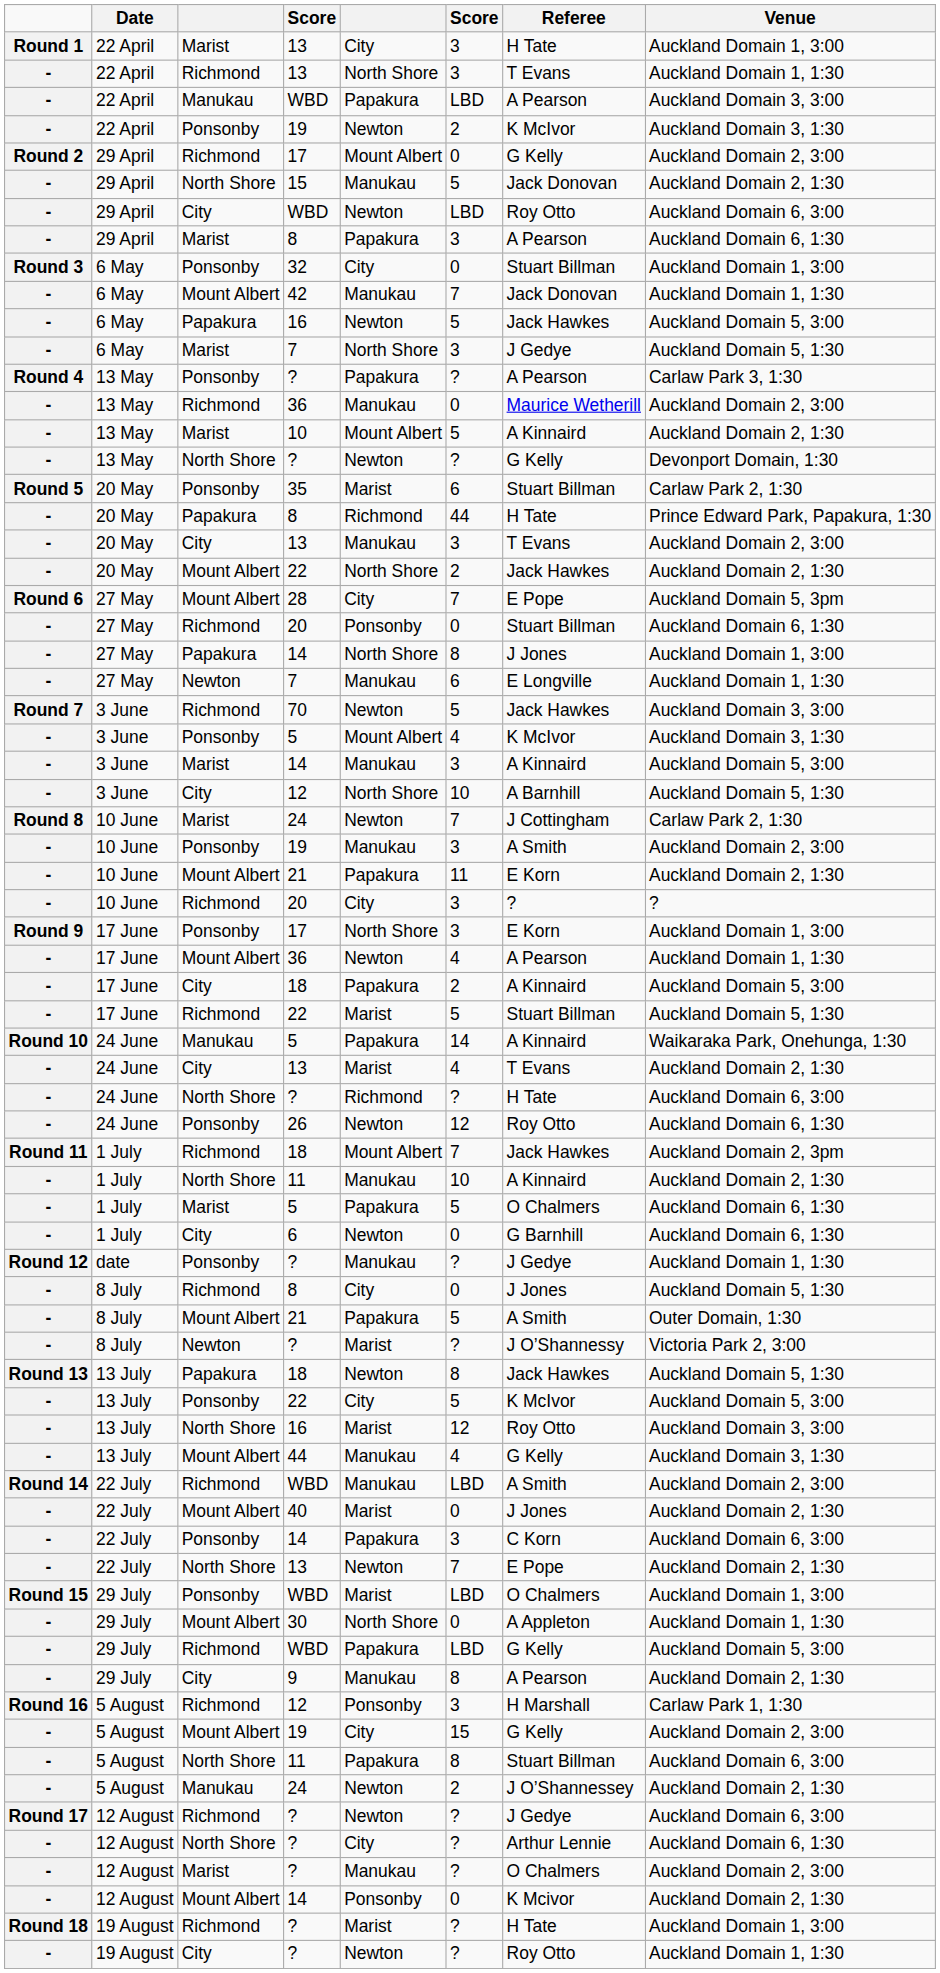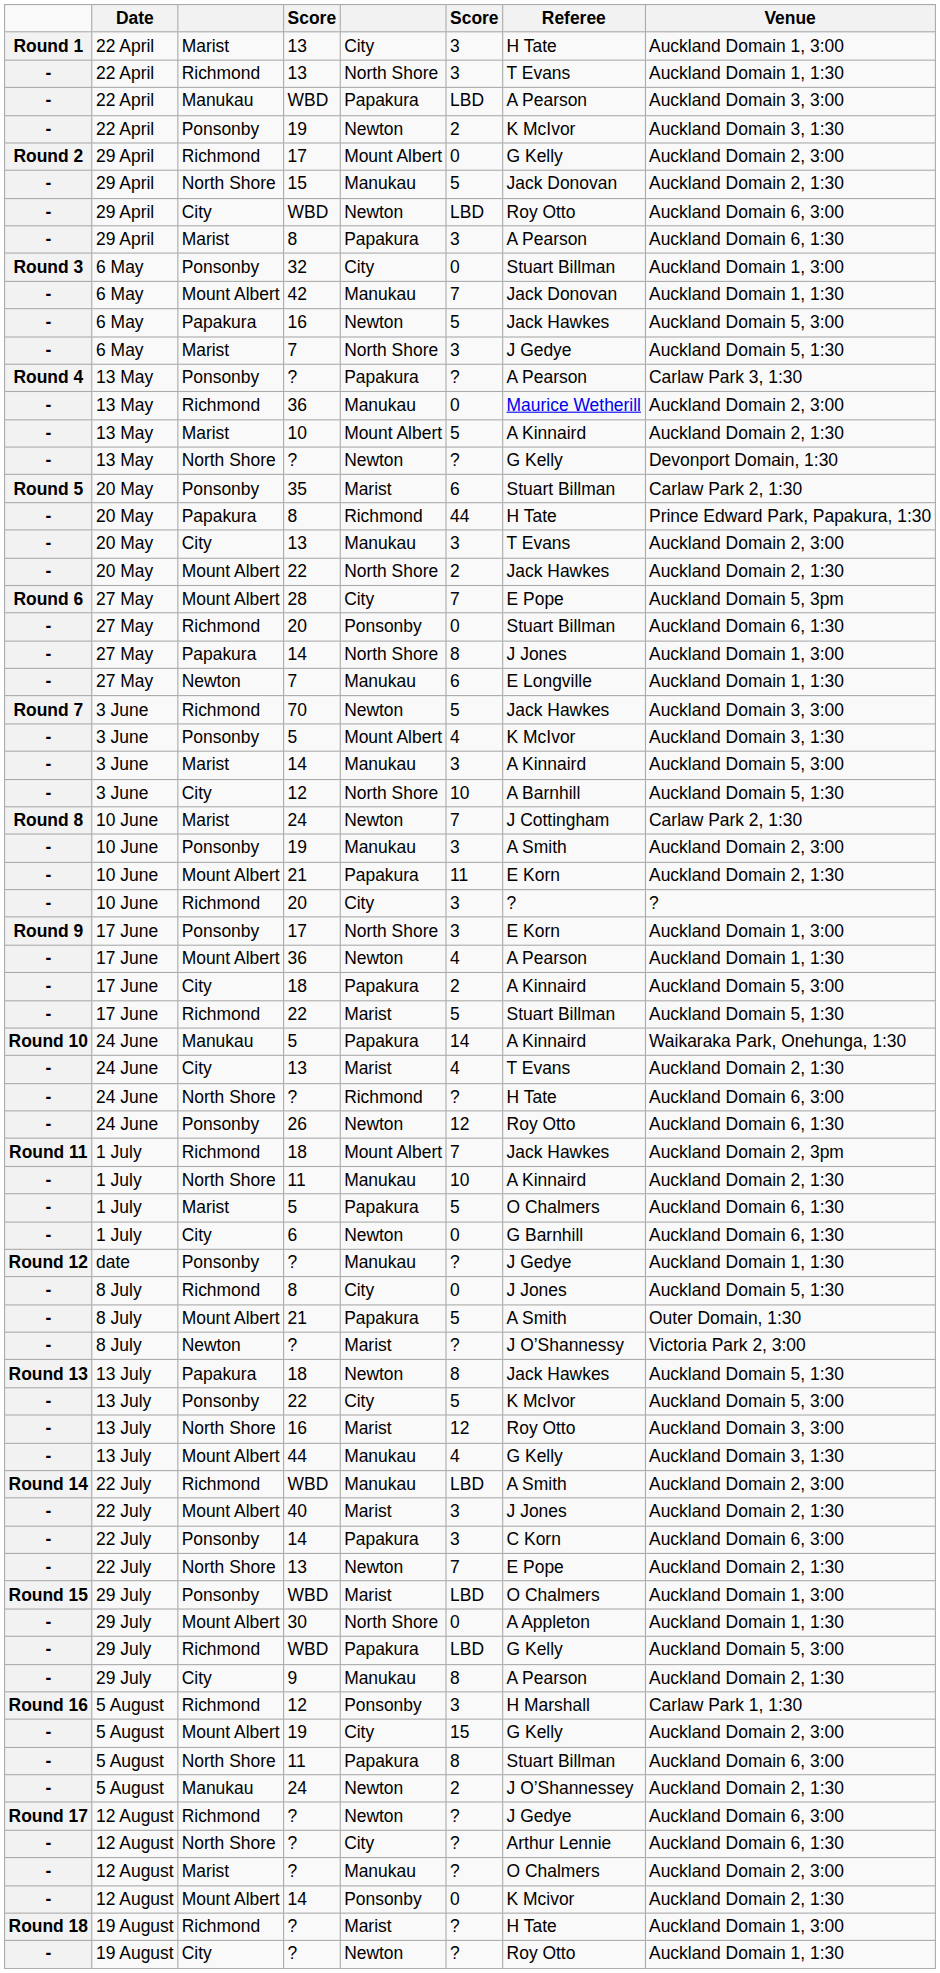 <table class="wikitable mw-collapsible">
 <tr>
 <td></td>
 <th scope="col">Date</th>
 <th scope="col"></th>
 <th scope="col">Score</th>
 <th scope="col"></th>
 <th scope="col">Score</th>
 <th scope="col">Referee</th>
 <th scope="col">Venue</th>
 </tr>
 <tr>
 <th scope="row">Round 1</th>
 <td>22 April</td>
 <td>Marist</td>
 <td>13</td>
 <td>City</td>
 <td>3</td>
 <td>H Tate</td>
 <td>Auckland Domain 1, 3:00</td>
 </tr>
 <tr>
 <th scope="row">-</th>
 <td>22 April</td>
 <td>Richmond</td>
 <td>13</td>
 <td>North Shore</td>
 <td>3</td>
 <td>T Evans</td>
 <td>Auckland Domain 1, 1:30</td>
 </tr>
 <tr>
 <th scope="row">-</th>
 <td>22 April</td>
 <td>Manukau</td>
 <td>WBD</td>
 <td>Papakura</td>
 <td>LBD</td>
 <td>A Pearson</td>
 <td>Auckland Domain 3, 3:00</td>
 </tr>
 <tr>
 <th scope="row">-</th>
 <td>22 April</td>
 <td>Ponsonby</td>
 <td>19</td>
 <td>Newton</td>
 <td>2</td>
 <td>K McIvor</td>
 <td>Auckland Domain 3, 1:30</td>
 </tr>
 <tr>
 <th scope="row">Round 2</th>
 <td>29 April</td>
 <td>Richmond</td>
 <td>17</td>
 <td>Mount Albert</td>
 <td>0</td>
 <td>G Kelly</td>
 <td>Auckland Domain 2, 3:00</td>
 </tr>
 <tr>
 <th scope="row">-</th>
 <td>29 April</td>
 <td>North Shore</td>
 <td>15</td>
 <td>Manukau</td>
 <td>5</td>
 <td>Jack Donovan</td>
 <td>Auckland Domain 2, 1:30</td>
 </tr>
 <tr>
 <th scope="row">-</th>
 <td>29 April</td>
 <td>City</td>
 <td>WBD</td>
 <td>Newton</td>
 <td>LBD</td>
 <td>Roy Otto</td>
 <td>Auckland Domain 6, 3:00</td>
 </tr>
 <tr>
 <th scope="row">-</th>
 <td>29 April</td>
 <td>Marist</td>
 <td>8</td>
 <td>Papakura</td>
 <td>3</td>
 <td>A Pearson</td>
 <td>Auckland Domain 6, 1:30</td>
 </tr>
 <tr>
 <th scope="row">Round 3</th>
 <td>6 May</td>
 <td>Ponsonby</td>
 <td>32</td>
 <td>City</td>
 <td>0</td>
 <td>Stuart Billman</td>
 <td>Auckland Domain 1, 3:00</td>
 </tr>
 <tr>
 <th scope="row">-</th>
 <td>6 May</td>
 <td>Mount Albert</td>
 <td>42</td>
 <td>Manukau</td>
 <td>7</td>
 <td>Jack Donovan</td>
 <td>Auckland Domain 1, 1:30</td>
 </tr>
 <tr>
 <th scope="row">-</th>
 <td>6 May</td>
 <td>Papakura</td>
 <td>16</td>
 <td>Newton</td>
 <td>5</td>
 <td>Jack Hawkes</td>
 <td>Auckland Domain 5, 3:00</td>
 </tr>
 <tr>
 <th scope="row">-</th>
 <td>6 May</td>
 <td>Marist</td>
 <td>7</td>
 <td>North Shore</td>
 <td>3</td>
 <td>J Gedye</td>
 <td>Auckland Domain 5, 1:30</td>
 </tr>
 <tr>
 <th scope="row">Round 4</th>
 <td>13 May</td>
 <td>Ponsonby</td>
 <td>?</td>
 <td>Papakura</td>
 <td>?</td>
 <td>A Pearson</td>
 <td>Carlaw Park 3, 1:30</td>
 </tr>
 <tr>
 <th scope="row">-</th>
 <td>13 May</td>
 <td>Richmond</td>
 <td>36</td>
 <td>Manukau</td>
 <td>0</td>
 <td><a href='#'>Maurice Wetherill</a></td>
 <td>Auckland Domain 2, 3:00</td>
 </tr>
 <tr>
 <th scope="row">-</th>
 <td>13 May</td>
 <td>Marist</td>
 <td>10</td>
 <td>Mount Albert</td>
 <td>5</td>
 <td>A Kinnaird</td>
 <td>Auckland Domain 2, 1:30</td>
 </tr>
 <tr>
 <th scope="row">-</th>
 <td>13 May</td>
 <td>North Shore</td>
 <td>?</td>
 <td>Newton</td>
 <td>?</td>
 <td>G Kelly</td>
 <td>Devonport Domain, 1:30</td>
 </tr>
 <tr>
 <th scope="row">Round 5</th>
 <td>20 May</td>
 <td>Ponsonby</td>
 <td>35</td>
 <td>Marist</td>
 <td>6</td>
 <td>Stuart Billman</td>
 <td>Carlaw Park 2, 1:30</td>
 </tr>
 <tr>
 <th scope="row">-</th>
 <td>20 May</td>
 <td>Papakura</td>
 <td>8</td>
 <td>Richmond</td>
 <td>44</td>
 <td>H Tate</td>
 <td>Prince Edward Park, Papakura, 1:30</td>
 </tr>
 <tr>
 <th scope="row">-</th>
 <td>20 May</td>
 <td>City</td>
 <td>13</td>
 <td>Manukau</td>
 <td>3</td>
 <td>T Evans</td>
 <td>Auckland Domain 2, 3:00</td>
 </tr>
 <tr>
 <th scope="row">-</th>
 <td>20 May</td>
 <td>Mount Albert</td>
 <td>22</td>
 <td>North Shore</td>
 <td>2</td>
 <td>Jack Hawkes</td>
 <td>Auckland Domain 2, 1:30</td>
 </tr>
 <tr>
 <th scope="row">Round 6</th>
 <td>27 May</td>
 <td>Mount Albert</td>
 <td>28</td>
 <td>City</td>
 <td>7</td>
 <td>E Pope</td>
 <td>Auckland Domain 5, 3pm</td>
 </tr>
 <tr>
 <th scope="row">-</th>
 <td>27 May</td>
 <td>Richmond</td>
 <td>20</td>
 <td>Ponsonby</td>
 <td>0</td>
 <td>Stuart Billman</td>
 <td>Auckland Domain 6, 1:30</td>
 </tr>
 <tr>
 <th scope="row">-</th>
 <td>27 May</td>
 <td>Papakura</td>
 <td>14</td>
 <td>North Shore</td>
 <td>8</td>
 <td>J Jones</td>
 <td>Auckland Domain 1, 3:00</td>
 </tr>
 <tr>
 <th scope="row">-</th>
 <td>27 May</td>
 <td>Newton</td>
 <td>7</td>
 <td>Manukau</td>
 <td>6</td>
 <td>E Longville</td>
 <td>Auckland Domain 1, 1:30</td>
 </tr>
 <tr>
 <th scope="row">Round 7</th>
 <td>3 June</td>
 <td>Richmond</td>
 <td>70</td>
 <td>Newton</td>
 <td>5</td>
 <td>Jack Hawkes</td>
 <td>Auckland Domain 3, 3:00</td>
 </tr>
 <tr>
 <th scope="row">-</th>
 <td>3 June</td>
 <td>Ponsonby</td>
 <td>5</td>
 <td>Mount Albert</td>
 <td>4</td>
 <td>K McIvor</td>
 <td>Auckland Domain 3, 1:30</td>
 </tr>
 <tr>
 <th scope="row">-</th>
 <td>3 June</td>
 <td>Marist</td>
 <td>14</td>
 <td>Manukau</td>
 <td>3</td>
 <td>A Kinnaird</td>
 <td>Auckland Domain 5, 3:00</td>
 </tr>
 <tr>
 <th scope="row">-</th>
 <td>3 June</td>
 <td>City</td>
 <td>12</td>
 <td>North Shore</td>
 <td>10</td>
 <td>A Barnhill</td>
 <td>Auckland Domain 5, 1:30</td>
 </tr>
 <tr>
 <th scope="row">Round 8</th>
 <td>10 June</td>
 <td>Marist</td>
 <td>24</td>
 <td>Newton</td>
 <td>7</td>
 <td>J Cottingham</td>
 <td>Carlaw Park 2, 1:30</td>
 </tr>
 <tr>
 <th scope="row">-</th>
 <td>10 June</td>
 <td>Ponsonby</td>
 <td>19</td>
 <td>Manukau</td>
 <td>3</td>
 <td>A Smith</td>
 <td>Auckland Domain 2, 3:00</td>
 </tr>
 <tr>
 <th scope="row">-</th>
 <td>10 June</td>
 <td>Mount Albert</td>
 <td>21</td>
 <td>Papakura</td>
 <td>11</td>
 <td>E Korn</td>
 <td>Auckland Domain 2, 1:30</td>
 </tr>
 <tr>
 <th scope="row">-</th>
 <td>10 June</td>
 <td>Richmond</td>
 <td>20</td>
 <td>City</td>
 <td>3</td>
 <td>?</td>
 <td>?</td>
 </tr>
 <tr>
 <th scope="row">Round 9</th>
 <td>17 June</td>
 <td>Ponsonby</td>
 <td>17</td>
 <td>North Shore</td>
 <td>3</td>
 <td>E Korn</td>
 <td>Auckland Domain 1, 3:00</td>
 </tr>
 <tr>
 <th scope="row">-</th>
 <td>17 June</td>
 <td>Mount Albert</td>
 <td>36</td>
 <td>Newton</td>
 <td>4</td>
 <td>A Pearson</td>
 <td>Auckland Domain 1, 1:30</td>
 </tr>
 <tr>
 <th scope="row">-</th>
 <td>17 June</td>
 <td>City</td>
 <td>18</td>
 <td>Papakura</td>
 <td>2</td>
 <td>A Kinnaird</td>
 <td>Auckland Domain 5, 3:00</td>
 </tr>
 <tr>
 <th scope="row">-</th>
 <td>17 June</td>
 <td>Richmond</td>
 <td>22</td>
 <td>Marist</td>
 <td>5</td>
 <td>Stuart Billman</td>
 <td>Auckland Domain 5, 1:30</td>
 </tr>
 <tr>
 <th scope="row">Round 10</th>
 <td>24 June</td>
 <td>Manukau</td>
 <td>5</td>
 <td>Papakura</td>
 <td>14</td>
 <td>A Kinnaird</td>
 <td>Waikaraka Park, Onehunga, 1:30</td>
 </tr>
 <tr>
 <th scope="row">-</th>
 <td>24 June</td>
 <td>City</td>
 <td>13</td>
 <td>Marist</td>
 <td>4</td>
 <td>T Evans</td>
 <td>Auckland Domain 2, 1:30</td>
 </tr>
 <tr>
 <th scope="row">-</th>
 <td>24 June</td>
 <td>North Shore</td>
 <td>?</td>
 <td>Richmond</td>
 <td>?</td>
 <td>H Tate</td>
 <td>Auckland Domain 6, 3:00</td>
 </tr>
 <tr>
 <th scope="row">-</th>
 <td>24 June</td>
 <td>Ponsonby</td>
 <td>26</td>
 <td>Newton</td>
 <td>12</td>
 <td>Roy Otto</td>
 <td>Auckland Domain 6, 1:30</td>
 </tr>
 <tr>
 <th scope="row">Round 11</th>
 <td>1 July</td>
 <td>Richmond</td>
 <td>18</td>
 <td>Mount Albert</td>
 <td>7</td>
 <td>Jack Hawkes</td>
 <td>Auckland Domain 2, 3pm</td>
 </tr>
 <tr>
 <th scope="row">-</th>
 <td>1 July</td>
 <td>North Shore</td>
 <td>11</td>
 <td>Manukau</td>
 <td>10</td>
 <td>A Kinnaird</td>
 <td>Auckland Domain 2, 1:30</td>
 </tr>
 <tr>
 <th scope="row">-</th>
 <td>1 July</td>
 <td>Marist</td>
 <td>5</td>
 <td>Papakura</td>
 <td>5</td>
 <td>O Chalmers</td>
 <td>Auckland Domain 6, 1:30</td>
 </tr>
 <tr>
 <th scope="row">-</th>
 <td>1 July</td>
 <td>City</td>
 <td>6</td>
 <td>Newton</td>
 <td>0</td>
 <td>G Barnhill</td>
 <td>Auckland Domain 6, 1:30</td>
 </tr>
 <tr>
 <th scope="row">Round 12</th>
 <td>date</td>
 <td>Ponsonby</td>
 <td>?</td>
 <td>Manukau</td>
 <td>?</td>
 <td>J Gedye</td>
 <td>Auckland Domain 1, 1:30</td>
 </tr>
 <tr>
 <th scope="row">-</th>
 <td>8 July</td>
 <td>Richmond</td>
 <td>8</td>
 <td>City</td>
 <td>0</td>
 <td>J Jones</td>
 <td>Auckland Domain 5, 1:30</td>
 </tr>
 <tr>
 <th scope="row">-</th>
 <td>8 July</td>
 <td>Mount Albert</td>
 <td>21</td>
 <td>Papakura</td>
 <td>5</td>
 <td>A Smith</td>
 <td>Outer Domain, 1:30</td>
 </tr>
 <tr>
 <th scope="row">-</th>
 <td>8 July</td>
 <td>Newton</td>
 <td>?</td>
 <td>Marist</td>
 <td>?</td>
 <td>J O’Shannessy</td>
 <td>Victoria Park 2, 3:00</td>
 </tr>
 <tr>
 <th scope="row">Round 13</th>
 <td>13 July</td>
 <td>Papakura</td>
 <td>18</td>
 <td>Newton</td>
 <td>8</td>
 <td>Jack Hawkes</td>
 <td>Auckland Domain 5, 1:30</td>
 </tr>
 <tr>
 <th scope="row">-</th>
 <td>13 July</td>
 <td>Ponsonby</td>
 <td>22</td>
 <td>City</td>
 <td>5</td>
 <td>K McIvor</td>
 <td>Auckland Domain 5, 3:00</td>
 </tr>
 <tr>
 <th scope="row">-</th>
 <td>13 July</td>
 <td>North Shore</td>
 <td>16</td>
 <td>Marist</td>
 <td>12</td>
 <td>Roy Otto</td>
 <td>Auckland Domain 3, 3:00</td>
 </tr>
 <tr>
 <th scope="row">-</th>
 <td>13 July</td>
 <td>Mount Albert</td>
 <td>44</td>
 <td>Manukau</td>
 <td>4</td>
 <td>G Kelly</td>
 <td>Auckland Domain 3, 1:30</td>
 </tr>
 <tr>
 <th scope="row">Round 14</th>
 <td>22 July</td>
 <td>Richmond</td>
 <td>WBD</td>
 <td>Manukau</td>
 <td>LBD</td>
 <td>A Smith</td>
 <td>Auckland Domain 2, 3:00</td>
 </tr>
 <tr>
 <th scope="row">-</th>
 <td>22 July</td>
 <td>Mount Albert</td>
 <td>40</td>
 <td>Marist</td>
-<td>0</td>
+<td>3</td>
 <td>J Jones</td>
 <td>Auckland Domain 2, 1:30</td>
 </tr>
 <tr>
 <th scope="row">-</th>
 <td>22 July</td>
 <td>Ponsonby</td>
 <td>14</td>
 <td>Papakura</td>
 <td>3</td>
 <td>C Korn</td>
 <td>Auckland Domain 6, 3:00</td>
 </tr>
 <tr>
 <th scope="row">-</th>
 <td>22 July</td>
 <td>North Shore</td>
 <td>13</td>
 <td>Newton</td>
 <td>7</td>
 <td>E Pope</td>
 <td>Auckland Domain 2, 1:30</td>
 </tr>
 <tr>
 <th scope="row">Round 15</th>
 <td>29 July</td>
 <td>Ponsonby</td>
 <td>WBD</td>
 <td>Marist</td>
 <td>LBD</td>
 <td>O Chalmers</td>
 <td>Auckland Domain 1, 3:00</td>
 </tr>
 <tr>
 <th scope="row">-</th>
 <td>29 July</td>
 <td>Mount Albert</td>
 <td>30</td>
 <td>North Shore</td>
 <td>0</td>
 <td>A Appleton</td>
 <td>Auckland Domain 1, 1:30</td>
 </tr>
 <tr>
 <th scope="row">-</th>
 <td>29 July</td>
 <td>Richmond</td>
 <td>WBD</td>
 <td>Papakura</td>
 <td>LBD</td>
 <td>G Kelly</td>
 <td>Auckland Domain 5, 3:00</td>
 </tr>
 <tr>
 <th scope="row">-</th>
 <td>29 July</td>
 <td>City</td>
 <td>9</td>
 <td>Manukau</td>
 <td>8</td>
 <td>A Pearson</td>
 <td>Auckland Domain 2, 1:30</td>
 </tr>
 <tr>
 <th scope="row">Round 16</th>
 <td>5 August</td>
 <td>Richmond</td>
 <td>12</td>
 <td>Ponsonby</td>
 <td>3</td>
 <td>H Marshall</td>
 <td>Carlaw Park 1, 1:30</td>
 </tr>
 <tr>
 <th scope="row">-</th>
 <td>5 August</td>
 <td>Mount Albert</td>
 <td>19</td>
 <td>City</td>
 <td>15</td>
 <td>G Kelly</td>
 <td>Auckland Domain 2, 3:00</td>
 </tr>
 <tr>
 <th scope="row">-</th>
 <td>5 August</td>
 <td>North Shore</td>
 <td>11</td>
 <td>Papakura</td>
 <td>8</td>
 <td>Stuart Billman</td>
 <td>Auckland Domain 6, 3:00</td>
 </tr>
 <tr>
 <th scope="row">-</th>
 <td>5 August</td>
 <td>Manukau</td>
 <td>24</td>
 <td>Newton</td>
 <td>2</td>
 <td>J O’Shannessey</td>
 <td>Auckland Domain 2, 1:30</td>
 </tr>
 <tr>
 <th scope="row">Round 17</th>
 <td>12 August</td>
 <td>Richmond</td>
 <td>?</td>
 <td>Newton</td>
 <td>?</td>
 <td>J Gedye</td>
 <td>Auckland Domain 6, 3:00</td>
 </tr>
 <tr>
 <th scope="row">-</th>
 <td>12 August</td>
 <td>North Shore</td>
 <td>?</td>
 <td>City</td>
 <td>?</td>
 <td>Arthur Lennie</td>
 <td>Auckland Domain 6, 1:30</td>
 </tr>
 <tr>
 <th scope="row">-</th>
 <td>12 August</td>
 <td>Marist</td>
 <td>?</td>
 <td>Manukau</td>
 <td>?</td>
 <td>O Chalmers</td>
 <td>Auckland Domain 2, 3:00</td>
 </tr>
 <tr>
 <th scope="row">-</th>
 <td>12 August</td>
 <td>Mount Albert</td>
 <td>14</td>
 <td>Ponsonby</td>
 <td>0</td>
 <td>K Mcivor</td>
 <td>Auckland Domain 2, 1:30</td>
 </tr>
 <tr>
 <th scope="row">Round 18</th>
 <td>19 August</td>
 <td>Richmond</td>
 <td>?</td>
 <td>Marist</td>
 <td>?</td>
 <td>H Tate</td>
 <td>Auckland Domain 1, 3:00</td>
 </tr>
 <tr>
 <th scope="row">-</th>
 <td>19 August</td>
 <td>City</td>
 <td>?</td>
 <td>Newton</td>
 <td>?</td>
 <td>Roy Otto</td>
 <td>Auckland Domain 1, 1:30</td>
 </tr>
 <tr>
 </tr>
 </table>
